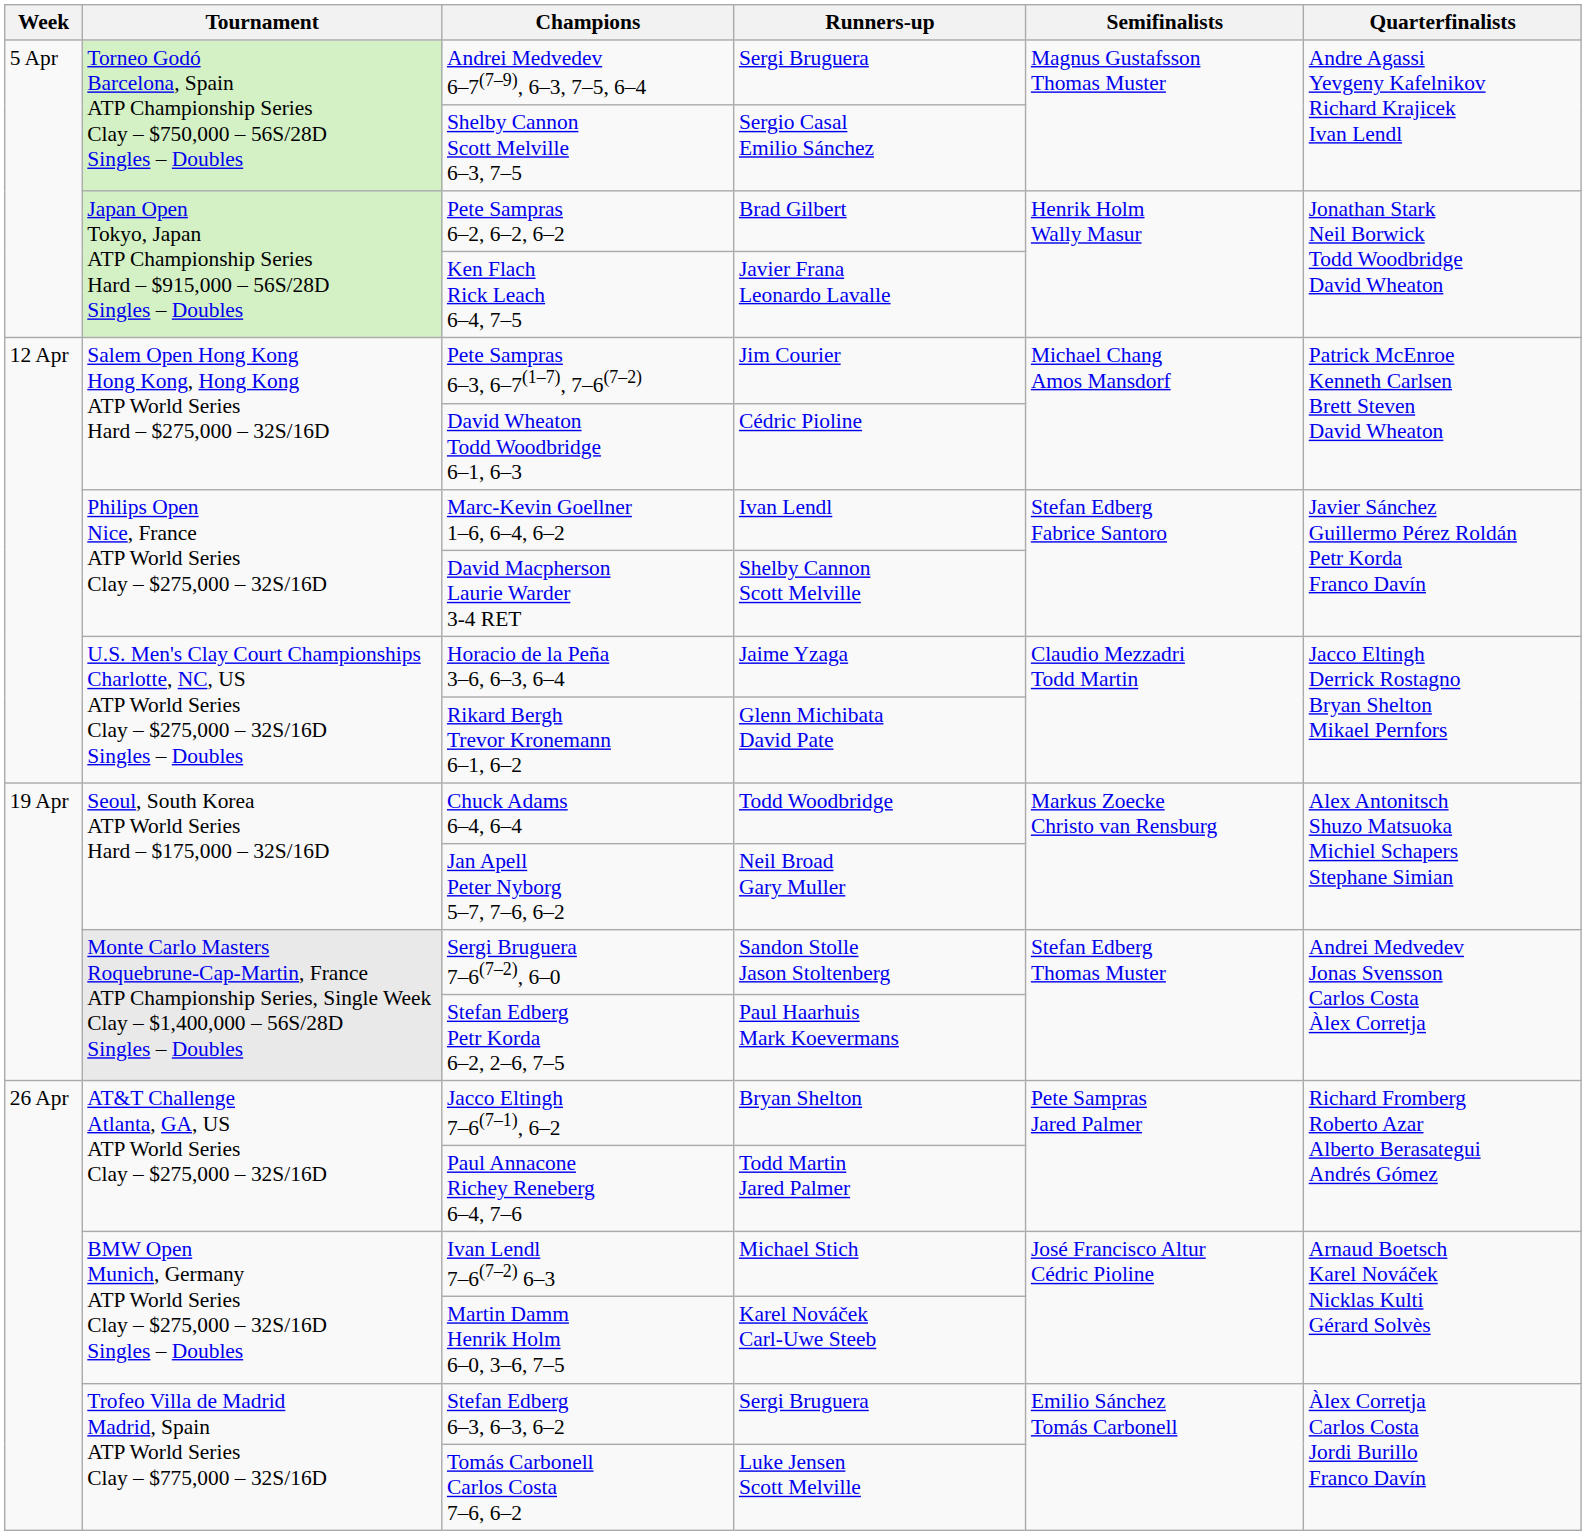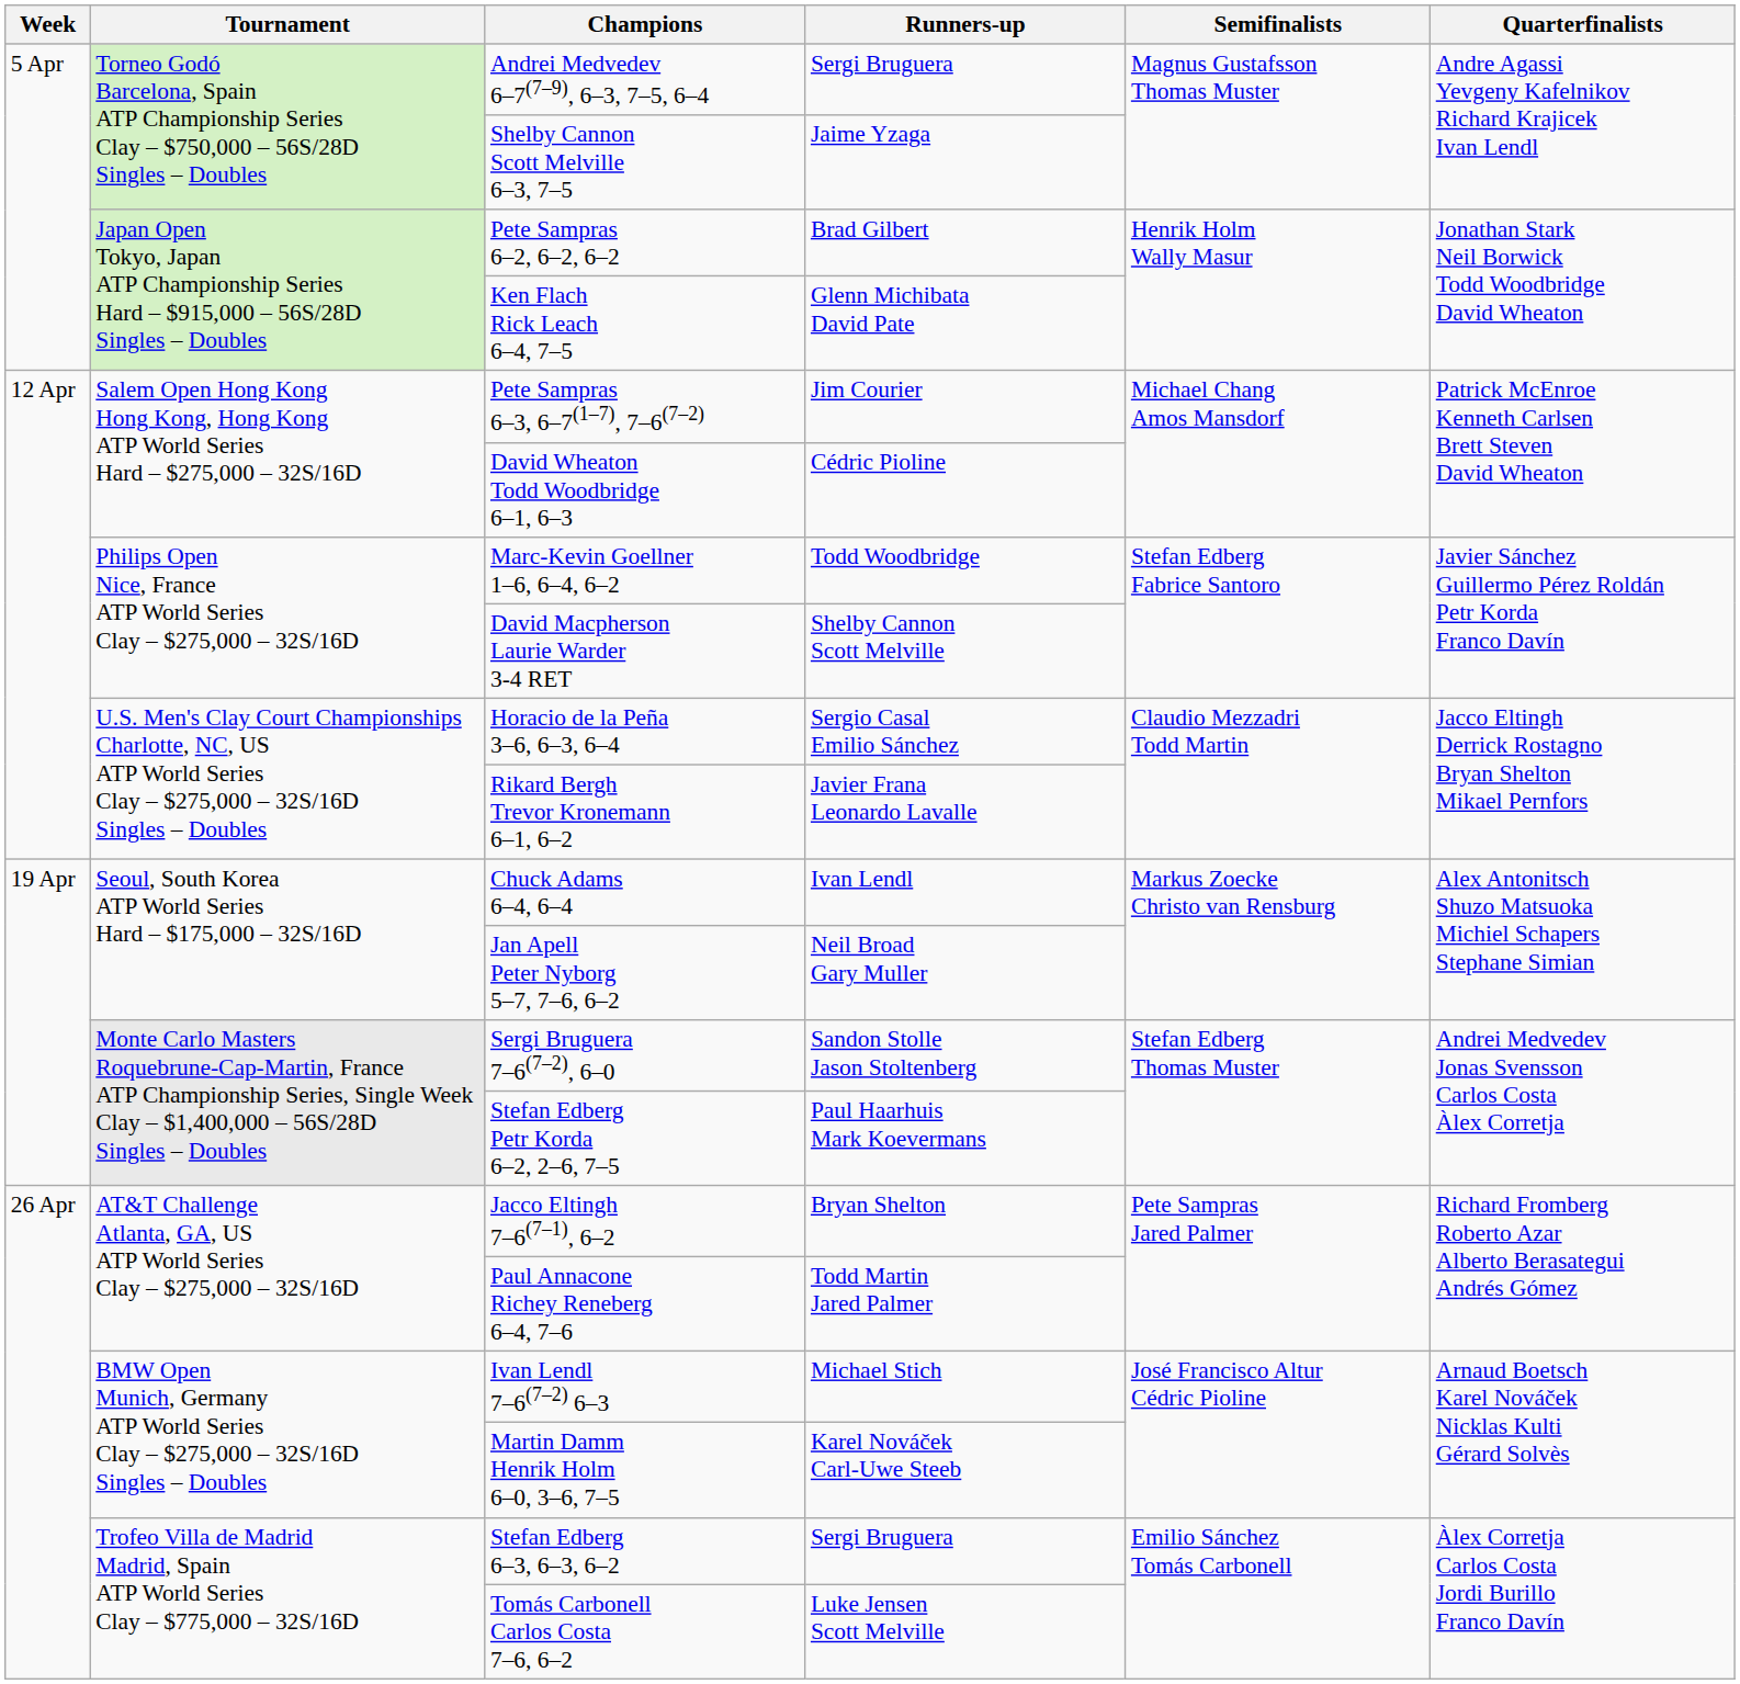 <table class=wikitable style=font-size:95%>
 <tr>
 <th style="width:48px;">Week</th>
 <th style="width:248px;">Tournament</th>
 <th style="width:200px;">Champions</th>
 <th style="width:200px;">Runners-up</th>
 <th style="width:190px;">Semifinalists</th>
 <th style="width:190px;">Quarterfinalists</th>
 </tr>
 <tr valign=top>
 <td rowspan=4>5 Apr</td>
 <td rowspan=2 bgcolor="#D4F1C5"><a href='#'>Torneo Godó</a><br><a href='#'>Barcelona</a>, Spain<br>ATP Championship Series<br>Clay – $750,000 – 56S/28D <br> <a href='#'>Singles</a> – <a href='#'>Doubles</a></td>
 <td> <a href='#'>Andrei Medvedev</a><br> 6–7<sup>(7–9)</sup>, 6–3, 7–5, 6–4</td>
 <td> <a href='#'>Sergi Bruguera</a></td>
 <td rowspan=2> <a href='#'>Magnus Gustafsson</a><br> <a href='#'>Thomas Muster</a></td>
 <td rowspan=2> <a href='#'>Andre Agassi</a><br> <a href='#'>Yevgeny Kafelnikov</a><br> <a href='#'>Richard Krajicek</a><br> <a href='#'>Ivan Lendl</a></td>
 </tr>
 <tr valign=top>
 <td> <a href='#'>Shelby Cannon</a> <br>  <a href='#'>Scott Melville</a><br> 6–3, 7–5</td>
-<td> <a href='#'>Sergio Casal</a> <br>  <a href='#'>Emilio Sánchez</a></td>
+<td> <a href='#'>Jaime Yzaga</a></td>
 </tr>
 <tr valign=top>
 <td rowspan=2 bgcolor="#D4F1C5"><a href='#'>Japan Open</a> <br> Tokyo, Japan<br>ATP Championship Series<br>Hard – $915,000 – 56S/28D <br> <a href='#'>Singles</a> – <a href='#'>Doubles</a></td>
 <td> <a href='#'>Pete Sampras</a><br> 6–2, 6–2, 6–2</td>
 <td> <a href='#'>Brad Gilbert</a></td>
 <td rowspan=2> <a href='#'>Henrik Holm</a><br> <a href='#'>Wally Masur</a></td>
 <td rowspan=2> <a href='#'>Jonathan Stark</a><br> <a href='#'>Neil Borwick</a><br> <a href='#'>Todd Woodbridge</a><br> <a href='#'>David Wheaton</a></td>
 </tr>
 <tr valign=top>
 <td> <a href='#'>Ken Flach</a> <br>  <a href='#'>Rick Leach</a><br> 6–4, 7–5</td>
-<td> <a href='#'>Javier Frana</a> <br>  <a href='#'>Leonardo Lavalle</a></td>
+<td> <a href='#'>Glenn Michibata</a> <br>  <a href='#'>David Pate</a></td>
 </tr>
 <tr valign=top>
 <td rowspan=6>12 Apr</td>
 <td rowspan=2><a href='#'>Salem Open Hong Kong</a> <br> <a href='#'>Hong Kong</a>, <a href='#'>Hong Kong</a><br>ATP World Series<br>Hard – $275,000 – 32S/16D</td>
 <td> <a href='#'>Pete Sampras</a><br> 6–3, 6–7<sup>(1–7)</sup>, 7–6<sup>(7–2)</sup></td>
 <td> <a href='#'>Jim Courier</a></td>
 <td rowspan=2> <a href='#'>Michael Chang</a><br> <a href='#'>Amos Mansdorf</a></td>
 <td rowspan=2> <a href='#'>Patrick McEnroe</a><br> <a href='#'>Kenneth Carlsen</a><br> <a href='#'>Brett Steven</a><br> <a href='#'>David Wheaton</a></td>
 </tr>
 <tr valign=top>
 <td> <a href='#'>David Wheaton</a> <br>  <a href='#'>Todd Woodbridge</a><br> 6–1, 6–3</td>
 <td> <a href='#'>Cédric Pioline</a></td>
 </tr>
 <tr valign=top>
 <td rowspan=2><a href='#'>Philips Open</a> <br> <a href='#'>Nice</a>, France<br>ATP World Series<br>Clay – $275,000 – 32S/16D</td>
 <td> <a href='#'>Marc-Kevin Goellner</a><br> 1–6, 6–4, 6–2</td>
-<td> <a href='#'>Ivan Lendl</a></td>
+<td> <a href='#'>Todd Woodbridge</a></td>
 <td rowspan=2> <a href='#'>Stefan Edberg</a><br> <a href='#'>Fabrice Santoro</a></td>
 <td rowspan=2> <a href='#'>Javier Sánchez</a><br> <a href='#'>Guillermo Pérez Roldán</a><br> <a href='#'>Petr Korda</a><br> <a href='#'>Franco Davín</a></td>
 </tr>
 <tr valign=top>
 <td> <a href='#'>David Macpherson</a> <br>  <a href='#'>Laurie Warder</a><br> 3-4 RET</td>
 <td> <a href='#'>Shelby Cannon</a> <br>  <a href='#'>Scott Melville</a></td>
 </tr>
 <tr valign=top>
 <td rowspan=2><a href='#'>U.S. Men's Clay Court Championships</a> <br> <a href='#'>Charlotte</a>, <a href='#'>NC</a>, US<br>ATP World Series<br>Clay – $275,000 – 32S/16D <br> <a href='#'>Singles</a> – <a href='#'>Doubles</a></td>
 <td> <a href='#'>Horacio de la Peña</a><br> 3–6, 6–3, 6–4</td>
-<td> <a href='#'>Jaime Yzaga</a></td>
+<td> <a href='#'>Sergio Casal</a> <br>  <a href='#'>Emilio Sánchez</a></td>
 <td rowspan=2> <a href='#'>Claudio Mezzadri</a><br> <a href='#'>Todd Martin</a></td>
 <td rowspan=2> <a href='#'>Jacco Eltingh</a><br> <a href='#'>Derrick Rostagno</a><br> <a href='#'>Bryan Shelton</a><br> <a href='#'>Mikael Pernfors</a></td>
 </tr>
 <tr valign=top>
 <td> <a href='#'>Rikard Bergh</a> <br>  <a href='#'>Trevor Kronemann</a><br> 6–1, 6–2</td>
-<td> <a href='#'>Glenn Michibata</a> <br>  <a href='#'>David Pate</a></td>
+<td> <a href='#'>Javier Frana</a> <br>  <a href='#'>Leonardo Lavalle</a></td>
 </tr>
 <tr valign=top>
 <td rowspan=4>19 Apr</td>
 <td rowspan=2><a href='#'>Seoul</a>, South Korea<br>ATP World Series<br>Hard – $175,000 – 32S/16D</td>
 <td> <a href='#'>Chuck Adams</a><br> 6–4, 6–4</td>
-<td> <a href='#'>Todd Woodbridge</a></td>
+<td> <a href='#'>Ivan Lendl</a></td>
 <td rowspan=2> <a href='#'>Markus Zoecke</a><br> <a href='#'>Christo van Rensburg</a></td>
 <td rowspan=2> <a href='#'>Alex Antonitsch</a><br> <a href='#'>Shuzo Matsuoka</a><br> <a href='#'>Michiel Schapers</a><br> <a href='#'>Stephane Simian</a></td>
 </tr>
 <tr valign=top>
 <td> <a href='#'>Jan Apell</a> <br>  <a href='#'>Peter Nyborg</a><br> 5–7, 7–6, 6–2</td>
 <td> <a href='#'>Neil Broad</a> <br>  <a href='#'>Gary Muller</a></td>
 </tr>
 <tr valign=top>
 <td rowspan=2 bgcolor="E9E9E9"><a href='#'>Monte Carlo Masters</a><br><a href='#'>Roquebrune-Cap-Martin</a>, France<br>ATP Championship Series, Single Week<br>Clay – $1,400,000 – 56S/28D <br> <a href='#'>Singles</a> – <a href='#'>Doubles</a></td>
 <td> <a href='#'>Sergi Bruguera</a><br> 7–6<sup>(7–2)</sup>, 6–0</td>
 <td> <a href='#'>Sandon Stolle</a> <br>  <a href='#'>Jason Stoltenberg</a></td>
 <td rowspan=2> <a href='#'>Stefan Edberg</a><br> <a href='#'>Thomas Muster</a></td>
 <td rowspan=2> <a href='#'>Andrei Medvedev</a><br> <a href='#'>Jonas Svensson</a><br> <a href='#'>Carlos Costa</a><br> <a href='#'>Àlex Corretja</a></td>
 </tr>
 <tr valign=top>
 <td> <a href='#'>Stefan Edberg</a> <br>  <a href='#'>Petr Korda</a><br> 6–2, 2–6, 7–5</td>
 <td> <a href='#'>Paul Haarhuis</a> <br>  <a href='#'>Mark Koevermans</a></td>
 </tr>
 <tr valign=top>
 <td rowspan=6>26 Apr</td>
 <td rowspan=2><a href='#'>AT&T Challenge</a> <br> <a href='#'>Atlanta</a>, <a href='#'>GA</a>, US<br>ATP World Series<br>Clay – $275,000 – 32S/16D</td>
 <td> <a href='#'>Jacco Eltingh</a><br> 7–6<sup>(7–1)</sup>, 6–2</td>
 <td> <a href='#'>Bryan Shelton</a></td>
 <td rowspan=2> <a href='#'>Pete Sampras</a><br> <a href='#'>Jared Palmer</a></td>
 <td rowspan=2> <a href='#'>Richard Fromberg</a><br> <a href='#'>Roberto Azar</a><br> <a href='#'>Alberto Berasategui</a><br> <a href='#'>Andrés Gómez</a></td>
 </tr>
 <tr valign=top>
 <td> <a href='#'>Paul Annacone</a> <br>  <a href='#'>Richey Reneberg</a><br> 6–4, 7–6</td>
 <td> <a href='#'>Todd Martin</a> <br>  <a href='#'>Jared Palmer</a></td>
 </tr>
 <tr valign=top>
 <td rowspan=2><a href='#'>BMW Open</a> <br> <a href='#'>Munich</a>, Germany<br>ATP World Series<br>Clay – $275,000 – 32S/16D <br> <a href='#'>Singles</a> – <a href='#'>Doubles</a></td>
 <td> <a href='#'>Ivan Lendl</a><br> 7–6<sup>(7–2)</sup> 6–3</td>
 <td> <a href='#'>Michael Stich</a></td>
 <td rowspan=2> <a href='#'>José Francisco Altur</a><br> <a href='#'>Cédric Pioline</a></td>
 <td rowspan=2> <a href='#'>Arnaud Boetsch</a><br> <a href='#'>Karel Nováček</a><br> <a href='#'>Nicklas Kulti</a><br> <a href='#'>Gérard Solvès</a></td>
 </tr>
 <tr valign=top>
 <td> <a href='#'>Martin Damm</a> <br>  <a href='#'>Henrik Holm</a><br> 6–0, 3–6, 7–5</td>
 <td> <a href='#'>Karel Nováček</a> <br>  <a href='#'>Carl-Uwe Steeb</a></td>
 </tr>
 <tr valign=top>
 <td rowspan=2><a href='#'>Trofeo Villa de Madrid</a> <br> <a href='#'>Madrid</a>, Spain<br>ATP World Series<br>Clay – $775,000 – 32S/16D</td>
 <td> <a href='#'>Stefan Edberg</a><br> 6–3, 6–3, 6–2</td>
 <td> <a href='#'>Sergi Bruguera</a></td>
 <td rowspan=2> <a href='#'>Emilio Sánchez</a><br> <a href='#'>Tomás Carbonell</a></td>
 <td rowspan=2> <a href='#'>Àlex Corretja</a><br> <a href='#'>Carlos Costa</a><br> <a href='#'>Jordi Burillo</a><br> <a href='#'>Franco Davín</a></td>
 </tr>
 <tr valign=top>
 <td> <a href='#'>Tomás Carbonell</a> <br>  <a href='#'>Carlos Costa</a><br> 7–6, 6–2</td>
 <td> <a href='#'>Luke Jensen</a> <br>  <a href='#'>Scott Melville</a></td>
 </tr>
 </table>
